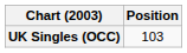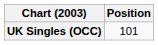 <table class="wikitable plainrowheaders" style="text-align:center">
 <tr>
 <th>Chart (2003)</th>
 <th>Position</th>
 </tr>
 <tr>
 <th scope="row">UK Singles (OCC)</th>
-<td>103</td>
+<td>101</td>
 </tr>
 </table>
